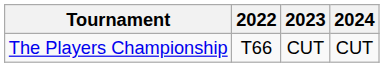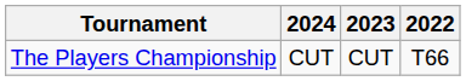 <table class="wikitable" style="font-size:95%;text-align:center;">
 <tr>
 <th>Tournament</th>
+<th>2024</th>
+<th>2023</th>
 <th>2022</th>
-<th>2023</th>
-<th>2024</th>
 </tr>
 <tr>
 <td align=left><a href='#'>The Players Championship</a></td>
-<td>T66</td>
 <td>CUT</td>
 <td>CUT</td>
+<td>T66</td>
 </tr>
 </table>
